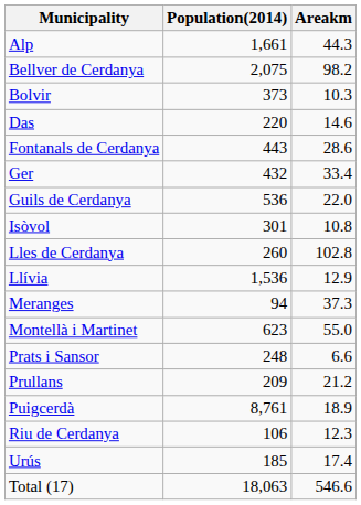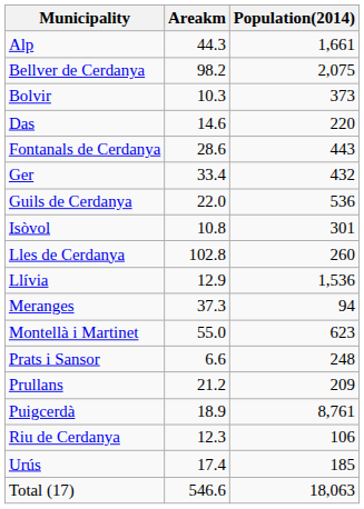 <table class="wikitable sortable">
 <tr>
 <th>Municipality</th>
+<th>Areakm</th>
 <th>Population(2014)</th>
-<th>Areakm</th>
 </tr>
 <tr>
 <td><a href='#'>Alp</a></td>
+<td align=right>44.3</td>
 <td align=right>1,661</td>
-<td align=right>44.3</td>
 </tr>
 <tr>
 <td><a href='#'>Bellver de Cerdanya</a></td>
+<td align=right>98.2</td>
 <td align=right>2,075</td>
-<td align=right>98.2</td>
 </tr>
 <tr>
 <td><a href='#'>Bolvir</a></td>
+<td align=right>10.3</td>
 <td align=right>373</td>
-<td align=right>10.3</td>
 </tr>
 <tr>
 <td><a href='#'>Das</a></td>
+<td align=right>14.6</td>
 <td align=right>220</td>
-<td align=right>14.6</td>
 </tr>
 <tr>
 <td><a href='#'>Fontanals de Cerdanya</a></td>
+<td align=right>28.6</td>
 <td align=right>443</td>
-<td align=right>28.6</td>
 </tr>
 <tr>
 <td><a href='#'>Ger</a></td>
+<td align=right>33.4</td>
 <td align=right>432</td>
-<td align=right>33.4</td>
 </tr>
 <tr>
 <td><a href='#'>Guils de Cerdanya</a></td>
+<td align=right>22.0</td>
 <td align=right>536</td>
-<td align=right>22.0</td>
 </tr>
 <tr>
 <td><a href='#'>Isòvol</a></td>
+<td align=right>10.8</td>
 <td align=right>301</td>
-<td align=right>10.8</td>
 </tr>
 <tr>
 <td><a href='#'>Lles de Cerdanya</a></td>
+<td align=right>102.8</td>
 <td align=right>260</td>
-<td align=right>102.8</td>
 </tr>
 <tr>
 <td><a href='#'>Llívia</a></td>
+<td align=right>12.9</td>
 <td align=right>1,536</td>
-<td align=right>12.9</td>
 </tr>
 <tr>
 <td><a href='#'>Meranges</a></td>
+<td align=right>37.3</td>
 <td align=right>94</td>
-<td align=right>37.3</td>
 </tr>
 <tr>
 <td><a href='#'>Montellà i Martinet</a></td>
+<td align=right>55.0</td>
 <td align=right>623</td>
-<td align=right>55.0</td>
 </tr>
 <tr>
 <td><a href='#'>Prats i Sansor</a></td>
+<td align=right>6.6</td>
 <td align=right>248</td>
-<td align=right>6.6</td>
 </tr>
 <tr>
 <td><a href='#'>Prullans</a></td>
+<td align=right>21.2</td>
 <td align=right>209</td>
-<td align=right>21.2</td>
 </tr>
 <tr>
 <td><a href='#'>Puigcerdà</a></td>
+<td align=right>18.9</td>
 <td align=right>8,761</td>
-<td align=right>18.9</td>
 </tr>
 <tr>
 <td><a href='#'>Riu de Cerdanya</a></td>
+<td align=right>12.3</td>
 <td align=right>106</td>
-<td align=right>12.3</td>
 </tr>
 <tr>
 <td><a href='#'>Urús</a></td>
+<td align=right>17.4</td>
 <td align=right>185</td>
-<td align=right>17.4</td>
 </tr>
 <tr>
 <td>Total (17)</td>
+<td align=right>546.6</td>
 <td align=right>18,063</td>
-<td align=right>546.6</td>
 </tr>
 </table>
